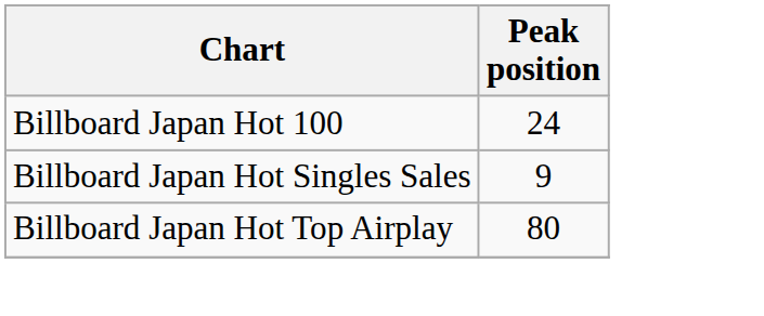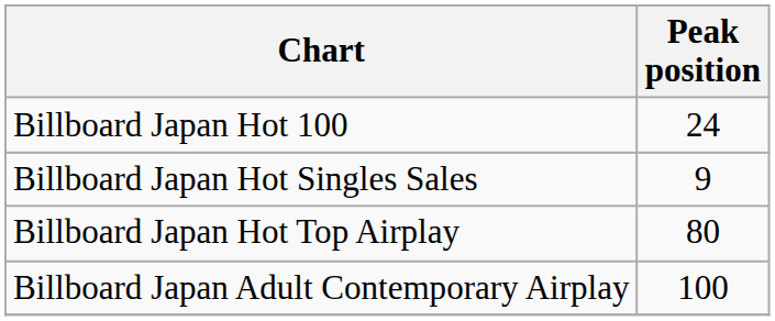 <table class="wikitable sortable">
 <tr>
 <th>Chart</th>
 <th>Peak<br>position</th>
 </tr>
 <tr>
 <td>Billboard Japan Hot 100</td>
 <td align="center">24</td>
 </tr>
 <tr>
 <td>Billboard Japan Hot Singles Sales</td>
 <td align="center">9</td>
 </tr>
 <tr>
 <td>Billboard Japan Hot Top Airplay</td>
 <td align="center">80</td>
 </tr>
 <tr>
+<td>Billboard Japan Adult Contemporary Airplay</td>
+<td align="center">100</td>
+</tr>
+<tr>
 </tr>
 </table>
